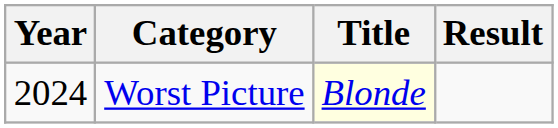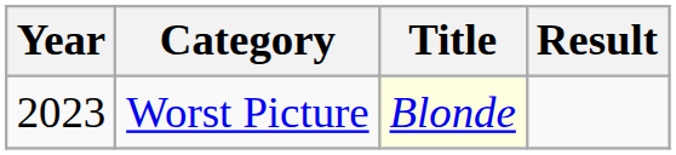 <table class="wikitable" style="font-size: 100%">
 <tr>
 <th>Year</th>
 <th>Category</th>
 <th>Title</th>
 <th>Result</th>
 </tr>
 <tr>
-<td style="text-align:center;">2024</td>
+<td style="text-align:center;">2023</td>
 <td><a href='#'>Worst Picture</a></td>
 <td style="background: lightyellow;"><em><a href='#'>Blonde</a></em></td>
 <td></td>
 </tr>
 </table>
